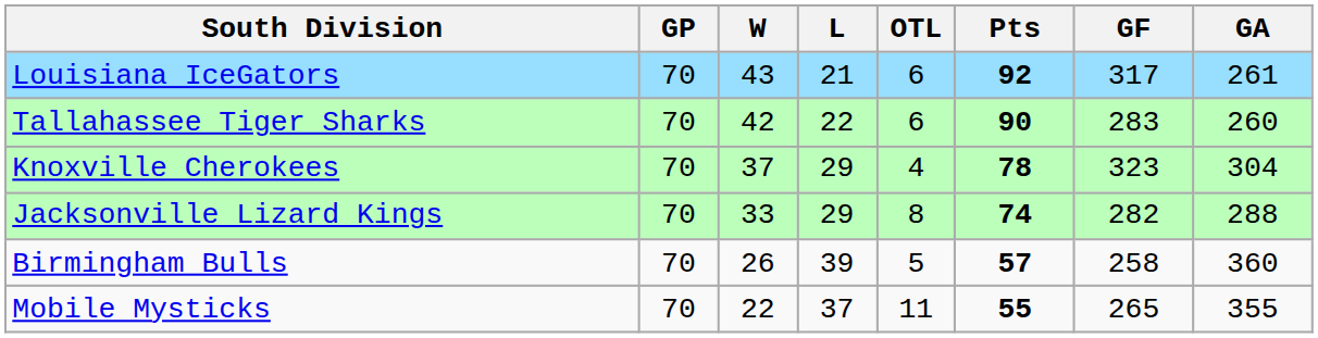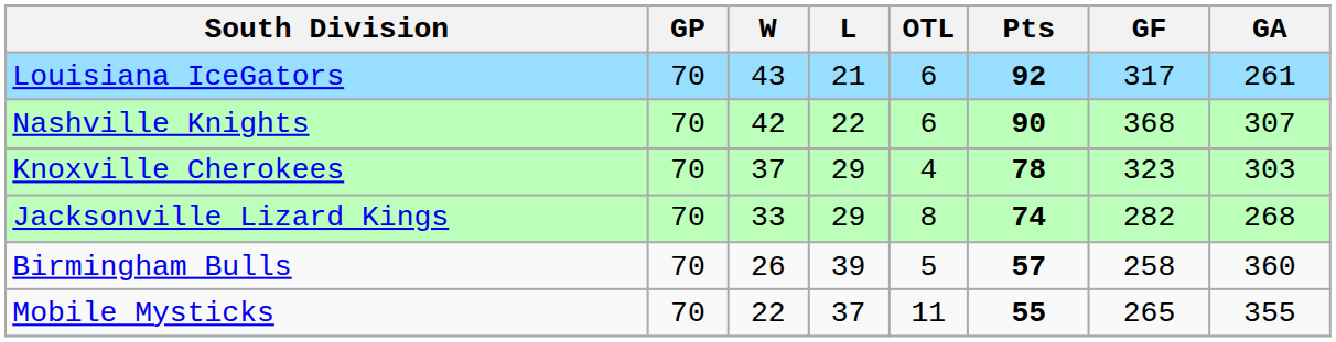 <table class="wikitable" style="text-align:center">
 <tr>
 <th bgcolor="#DDDDFF" width="40%">South Division</th>
 <th bgcolor="#DDDDFF" width="5%">GP</th>
 <th bgcolor="#DDDDFF" width="5%">W</th>
 <th bgcolor="#DDDDFF" width="5%">L</th>
 <th bgcolor="#DDDDFF" width="5%">OTL</th>
 <th bgcolor="#DDDDFF" width="7.5%">Pts</th>
 <th bgcolor="#DDDDFF" width="7.5%">GF</th>
 <th bgcolor="#DDDDFF" width="7.5%">GA</th>
 </tr>
 <tr bgcolor="#97DEFF">
 <td align=left><a href='#'>Louisiana IceGators</a></td>
 <td>70</td>
 <td>43</td>
 <td>21</td>
 <td>6</td>
 <td><strong>92</strong></td>
 <td>317</td>
 <td>261</td>
 </tr>
 <tr bgcolor="#bbffbb">
-<td align=left><a href='#'>Tallahassee Tiger Sharks</a></td>
+<td align=left><a href='#'>Nashville Knights</a></td>
 <td>70</td>
 <td>42</td>
 <td>22</td>
 <td>6</td>
 <td><strong>90</strong></td>
-<td>283</td>
-<td>260</td>
+<td>368</td>
+<td>307</td>
 </tr>
 <tr bgcolor="#bbffbb">
 <td align=left><a href='#'>Knoxville Cherokees</a></td>
 <td>70</td>
 <td>37</td>
 <td>29</td>
 <td>4</td>
 <td><strong>78</strong></td>
 <td>323</td>
-<td>304</td>
+<td>303</td>
 </tr>
 <tr bgcolor="#bbffbb">
 <td align=left><a href='#'>Jacksonville Lizard Kings</a></td>
 <td>70</td>
 <td>33</td>
 <td>29</td>
 <td>8</td>
 <td><strong>74</strong></td>
 <td>282</td>
-<td>288</td>
+<td>268</td>
 </tr>
 <tr>
 <td align=left><a href='#'>Birmingham Bulls</a></td>
 <td>70</td>
 <td>26</td>
 <td>39</td>
 <td>5</td>
 <td><strong>57</strong></td>
 <td>258</td>
 <td>360</td>
 </tr>
 <tr>
 <td align=left><a href='#'>Mobile Mysticks</a></td>
 <td>70</td>
 <td>22</td>
 <td>37</td>
 <td>11</td>
 <td><strong>55</strong></td>
 <td>265</td>
 <td>355</td>
 </tr>
 </table>
